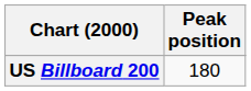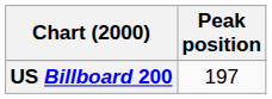 <table class="wikitable sortable plainrowheaders">
 <tr>
 <th>Chart (2000)</th>
 <th>Peak<br>position</th>
 </tr>
 <tr>
 </tr>
 <tr>
 </tr>
 <tr>
 <th scope="row">US <a href='#'><em>Billboard</em> 200</a></th>
-<td align=center>180</td>
+<td align=center>197</td>
 </tr>
 </table>
